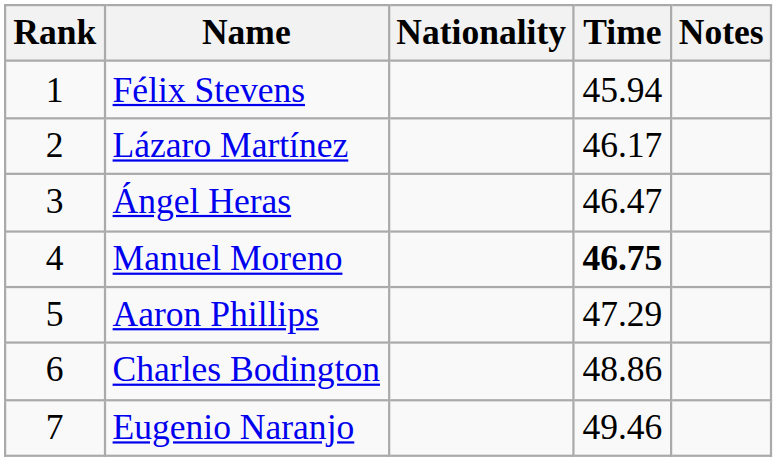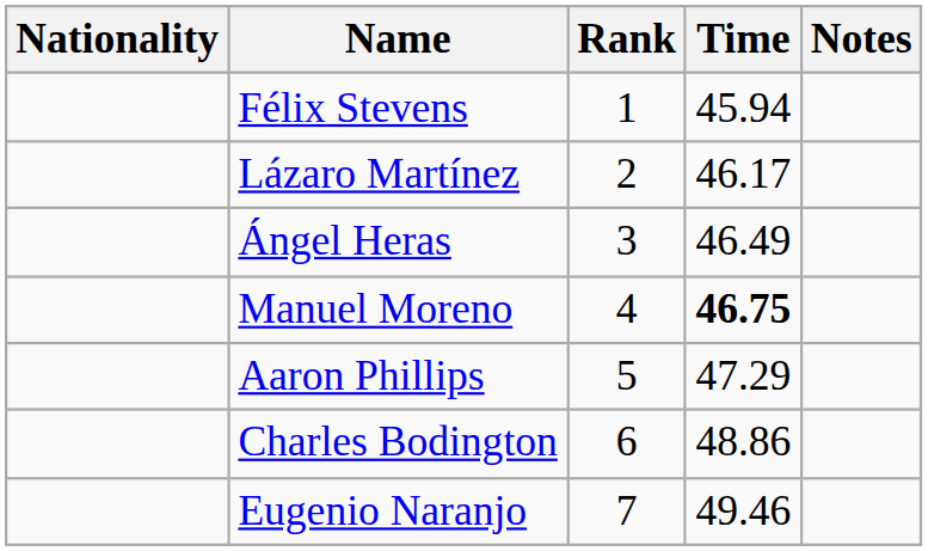 <table class="wikitable sortable" style="text-align:center">
 <tr>
+<th>Nationality</th>
+<th>Name</th>
 <th>Rank</th>
-<th>Name</th>
-<th>Nationality</th>
 <th>Time</th>
 <th>Notes</th>
 </tr>
 <tr>
+<td align=left></td>
+<td align=left><a href='#'>Félix Stevens</a></td>
 <td align=center>1</td>
-<td align=left><a href='#'>Félix Stevens</a></td>
-<td align=left></td>
 <td>45.94</td>
 <td></td>
 </tr>
 <tr>
+<td align=left></td>
+<td align=left><a href='#'>Lázaro Martínez</a></td>
 <td align=center>2</td>
-<td align=left><a href='#'>Lázaro Martínez</a></td>
-<td align=left></td>
 <td>46.17</td>
 <td></td>
 </tr>
 <tr>
+<td align=left></td>
+<td align=left><a href='#'>Ángel Heras</a></td>
 <td align=center>3</td>
-<td align=left><a href='#'>Ángel Heras</a></td>
-<td align=left></td>
-<td>46.47</td>
+<td>46.49</td>
 <td></td>
 </tr>
 <tr>
+<td align=left></td>
+<td align=left><a href='#'>Manuel Moreno</a></td>
 <td align=center>4</td>
-<td align=left><a href='#'>Manuel Moreno</a></td>
-<td align=left></td>
 <td><strong>46.75</strong></td>
 <td></td>
 </tr>
 <tr>
+<td align=left></td>
+<td align=left><a href='#'>Aaron Phillips</a></td>
 <td align=center>5</td>
-<td align=left><a href='#'>Aaron Phillips</a></td>
-<td align=left></td>
 <td>47.29</td>
 <td></td>
 </tr>
 <tr>
+<td align=left></td>
+<td align=left><a href='#'>Charles Bodington</a></td>
 <td align=center>6</td>
-<td align=left><a href='#'>Charles Bodington</a></td>
-<td align=left></td>
 <td>48.86</td>
 <td></td>
 </tr>
 <tr>
+<td align=left></td>
+<td align=left><a href='#'>Eugenio Naranjo</a></td>
 <td align=center>7</td>
-<td align=left><a href='#'>Eugenio Naranjo</a></td>
-<td align=left></td>
 <td>49.46</td>
 <td></td>
 </tr>
 </table>
